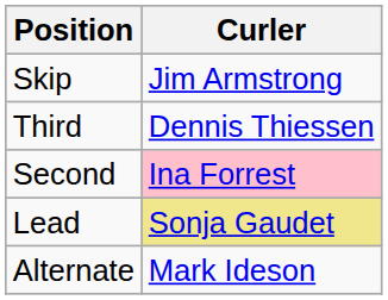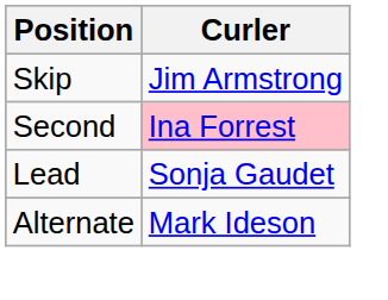 <table class="wikitable sortable" style="font-size:95%;">
 <tr>
 <th>Position</th>
 <th>Curler</th>
 </tr>
 <tr>
 <td>Skip</td>
 <td><a href='#'>Jim Armstrong</a></td>
 </tr>
 <tr>
-<td>Third</td>
-<td><a href='#'>Dennis Thiessen</a></td>
-</tr>
-<tr>
 <td>Second</td>
 <td style="background: pink;"><a href='#'>Ina Forrest</a></td>
 </tr>
 <tr>
 <td>Lead</td>
-<td style="background: khaki;"><a href='#'>Sonja Gaudet</a></td>
+<td><a href='#'>Sonja Gaudet</a></td>
 </tr>
 <tr>
 <td>Alternate</td>
 <td><a href='#'>Mark Ideson</a></td>
 </tr>
 </table>
